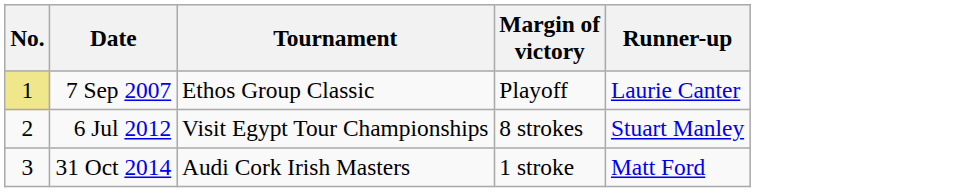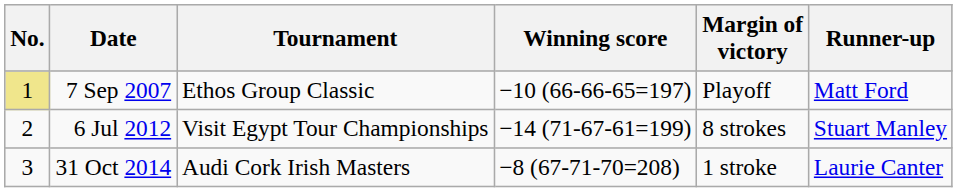 <table class="wikitable" style="font-size:95%;">
 <tr>
 <th>No.</th>
 <th>Date</th>
 <th>Tournament</th>
+<th>Winning score</th>
 <th>Margin of<br>victory</th>
 <th>Runner-up</th>
 </tr>
 <tr>
 <td align=center style="background: khaki;">1</td>
 <td align=right>7 Sep <a href='#'>2007</a></td>
 <td>Ethos Group Classic</td>
+<td>−10 (66-66-65=197)</td>
 <td>Playoff</td>
-<td> <a href='#'>Laurie Canter</a></td>
+<td> <a href='#'>Matt Ford</a></td>
 </tr>
 <tr>
 <td align=center>2</td>
 <td align=right>6 Jul <a href='#'>2012</a></td>
 <td>Visit Egypt Tour Championships</td>
+<td>−14 (71-67-61=199)</td>
 <td>8 strokes</td>
 <td> <a href='#'>Stuart Manley</a></td>
 </tr>
 <tr>
 <td align=center>3</td>
 <td align=right>31 Oct <a href='#'>2014</a></td>
 <td>Audi Cork Irish Masters</td>
+<td>−8 (67-71-70=208)</td>
 <td>1 stroke</td>
-<td> <a href='#'>Matt Ford</a></td>
+<td> <a href='#'>Laurie Canter</a></td>
 </tr>
 </table>
